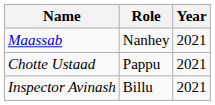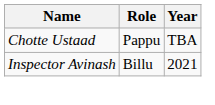 <table class="wikitable">
 <tr>
 <th>Name</th>
 <th>Role</th>
 <th>Year</th>
 </tr>
 <tr>
-<td><em><a href='#'>Maassab</a></em></td>
-<td>Nanhey</td>
-<td>2021</td>
-</tr>
-<tr>
 <td><em>Chotte Ustaad</em></td>
 <td>Pappu</td>
-<td>2021</td>
+<td>TBA</td>
 </tr>
 <tr>
 <td><em>Inspector Avinash</em></td>
 <td>Billu</td>
 <td>2021</td>
 </tr>
 </table>
